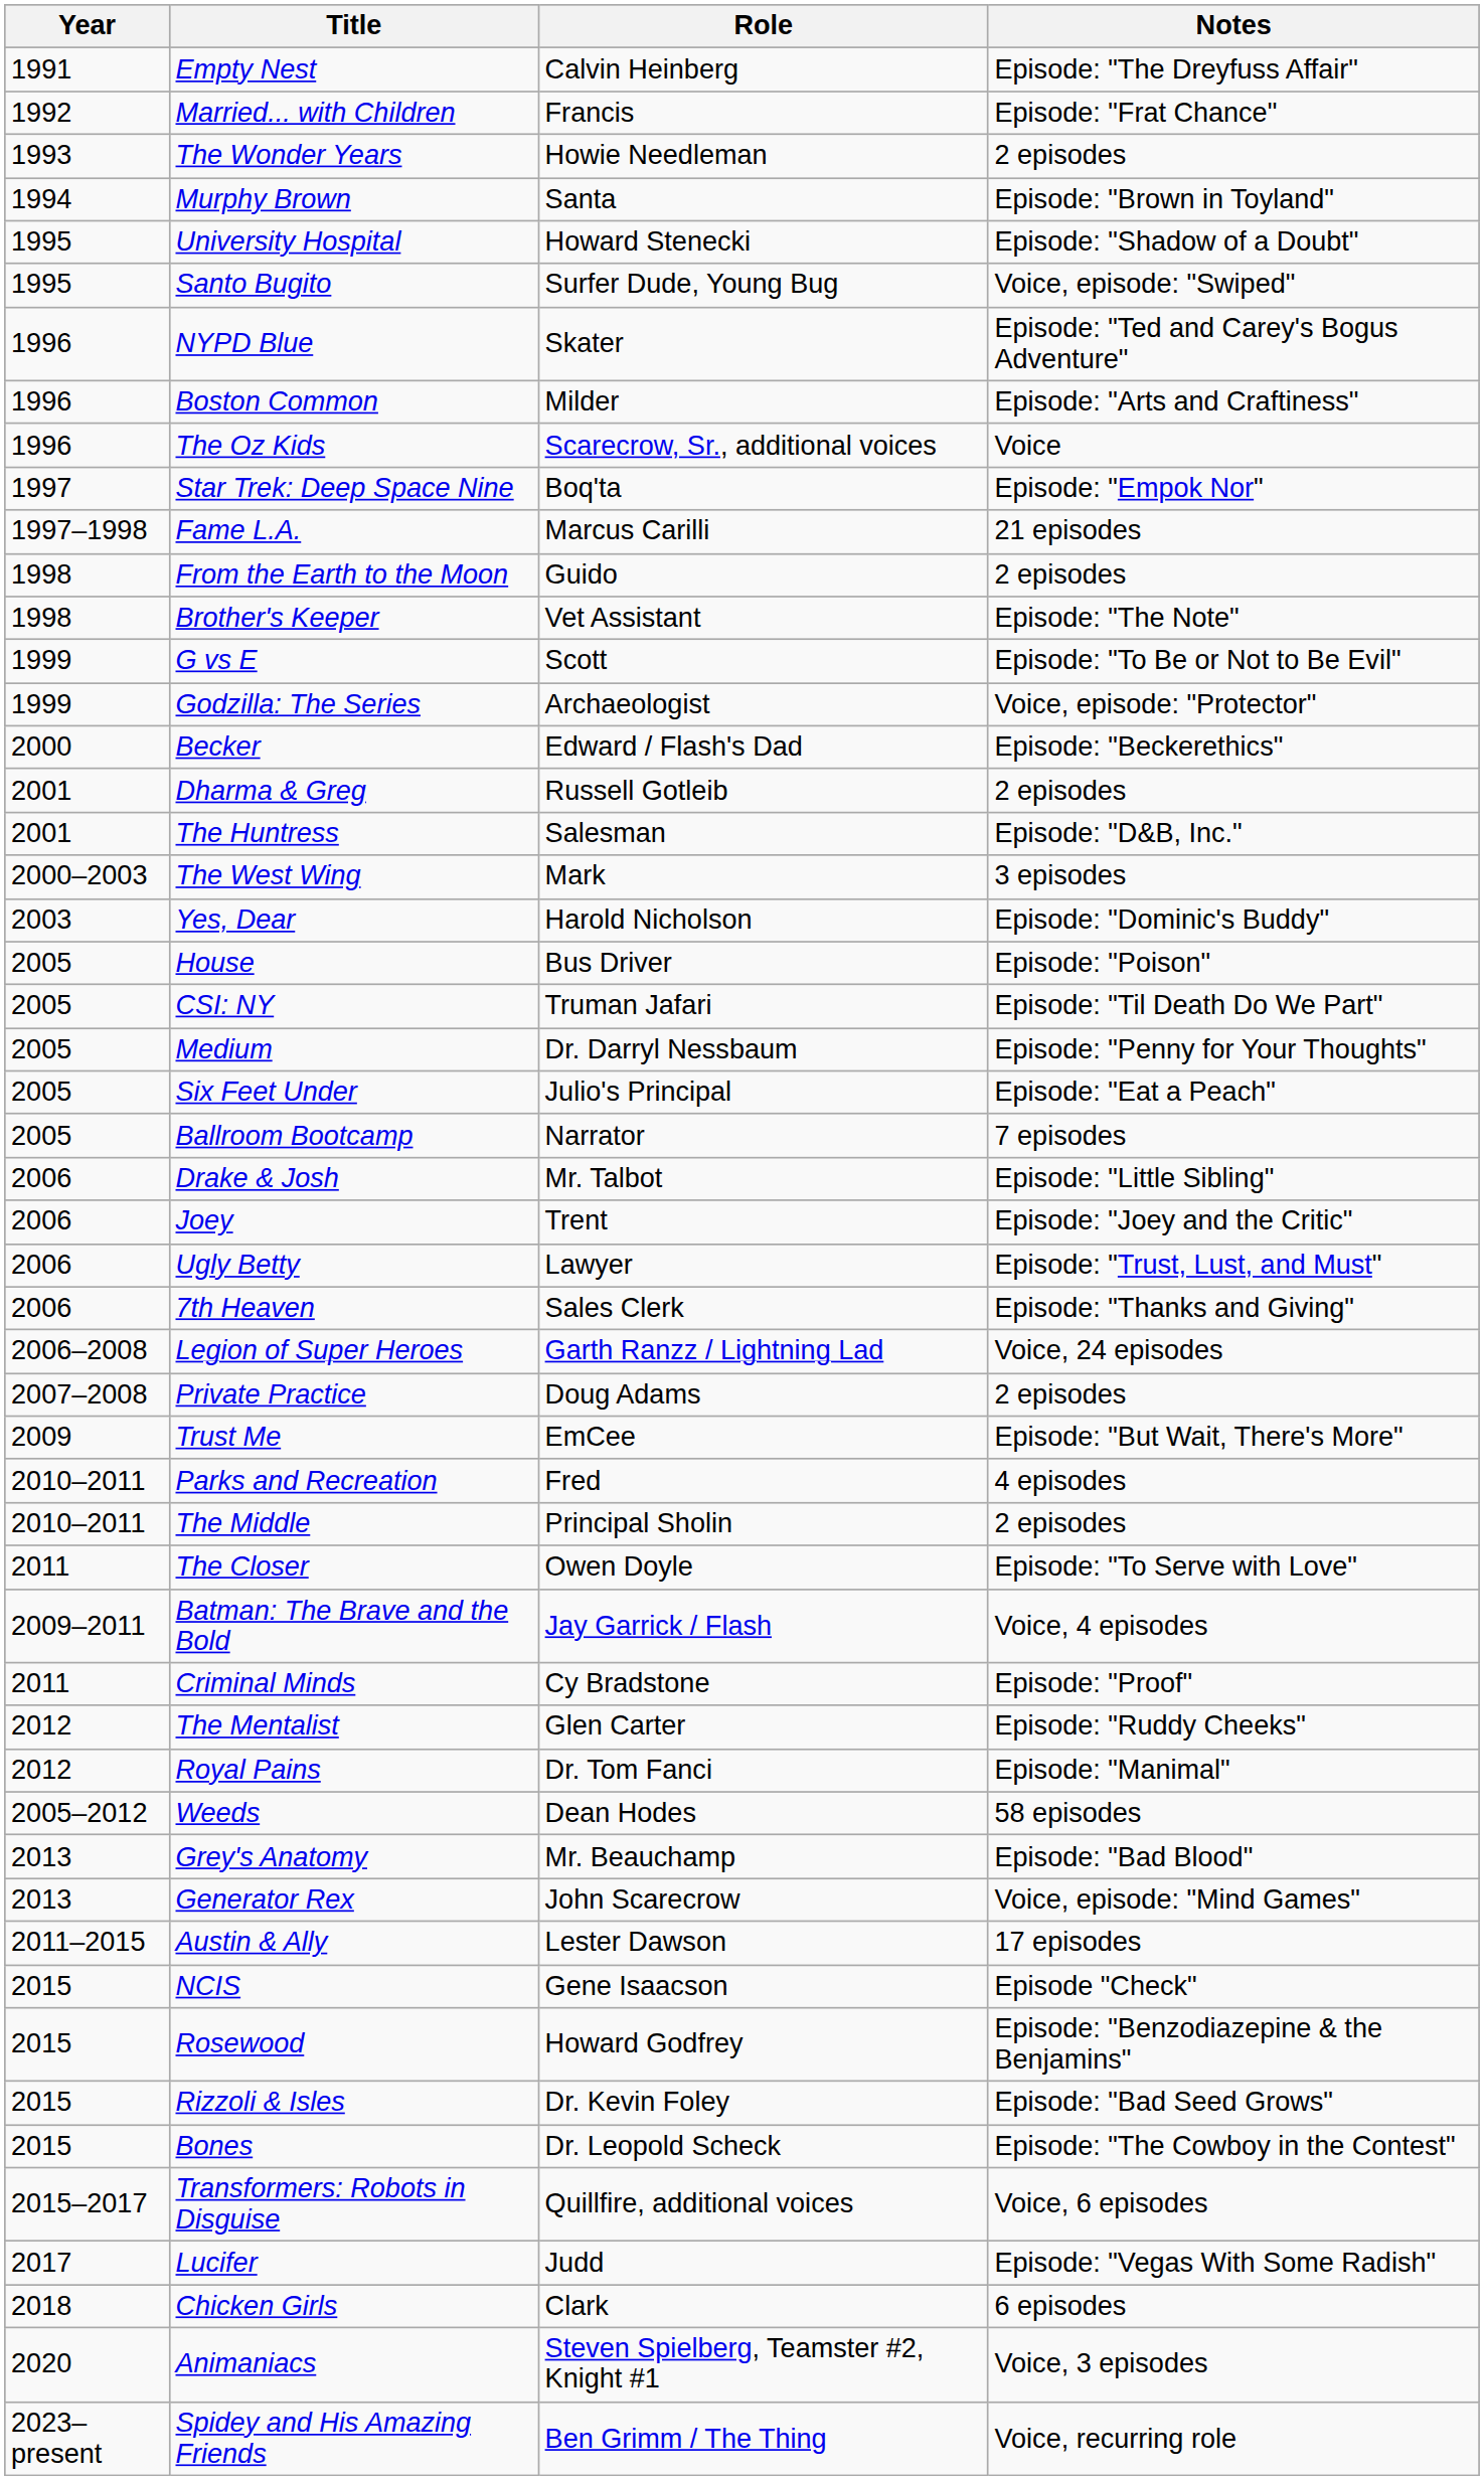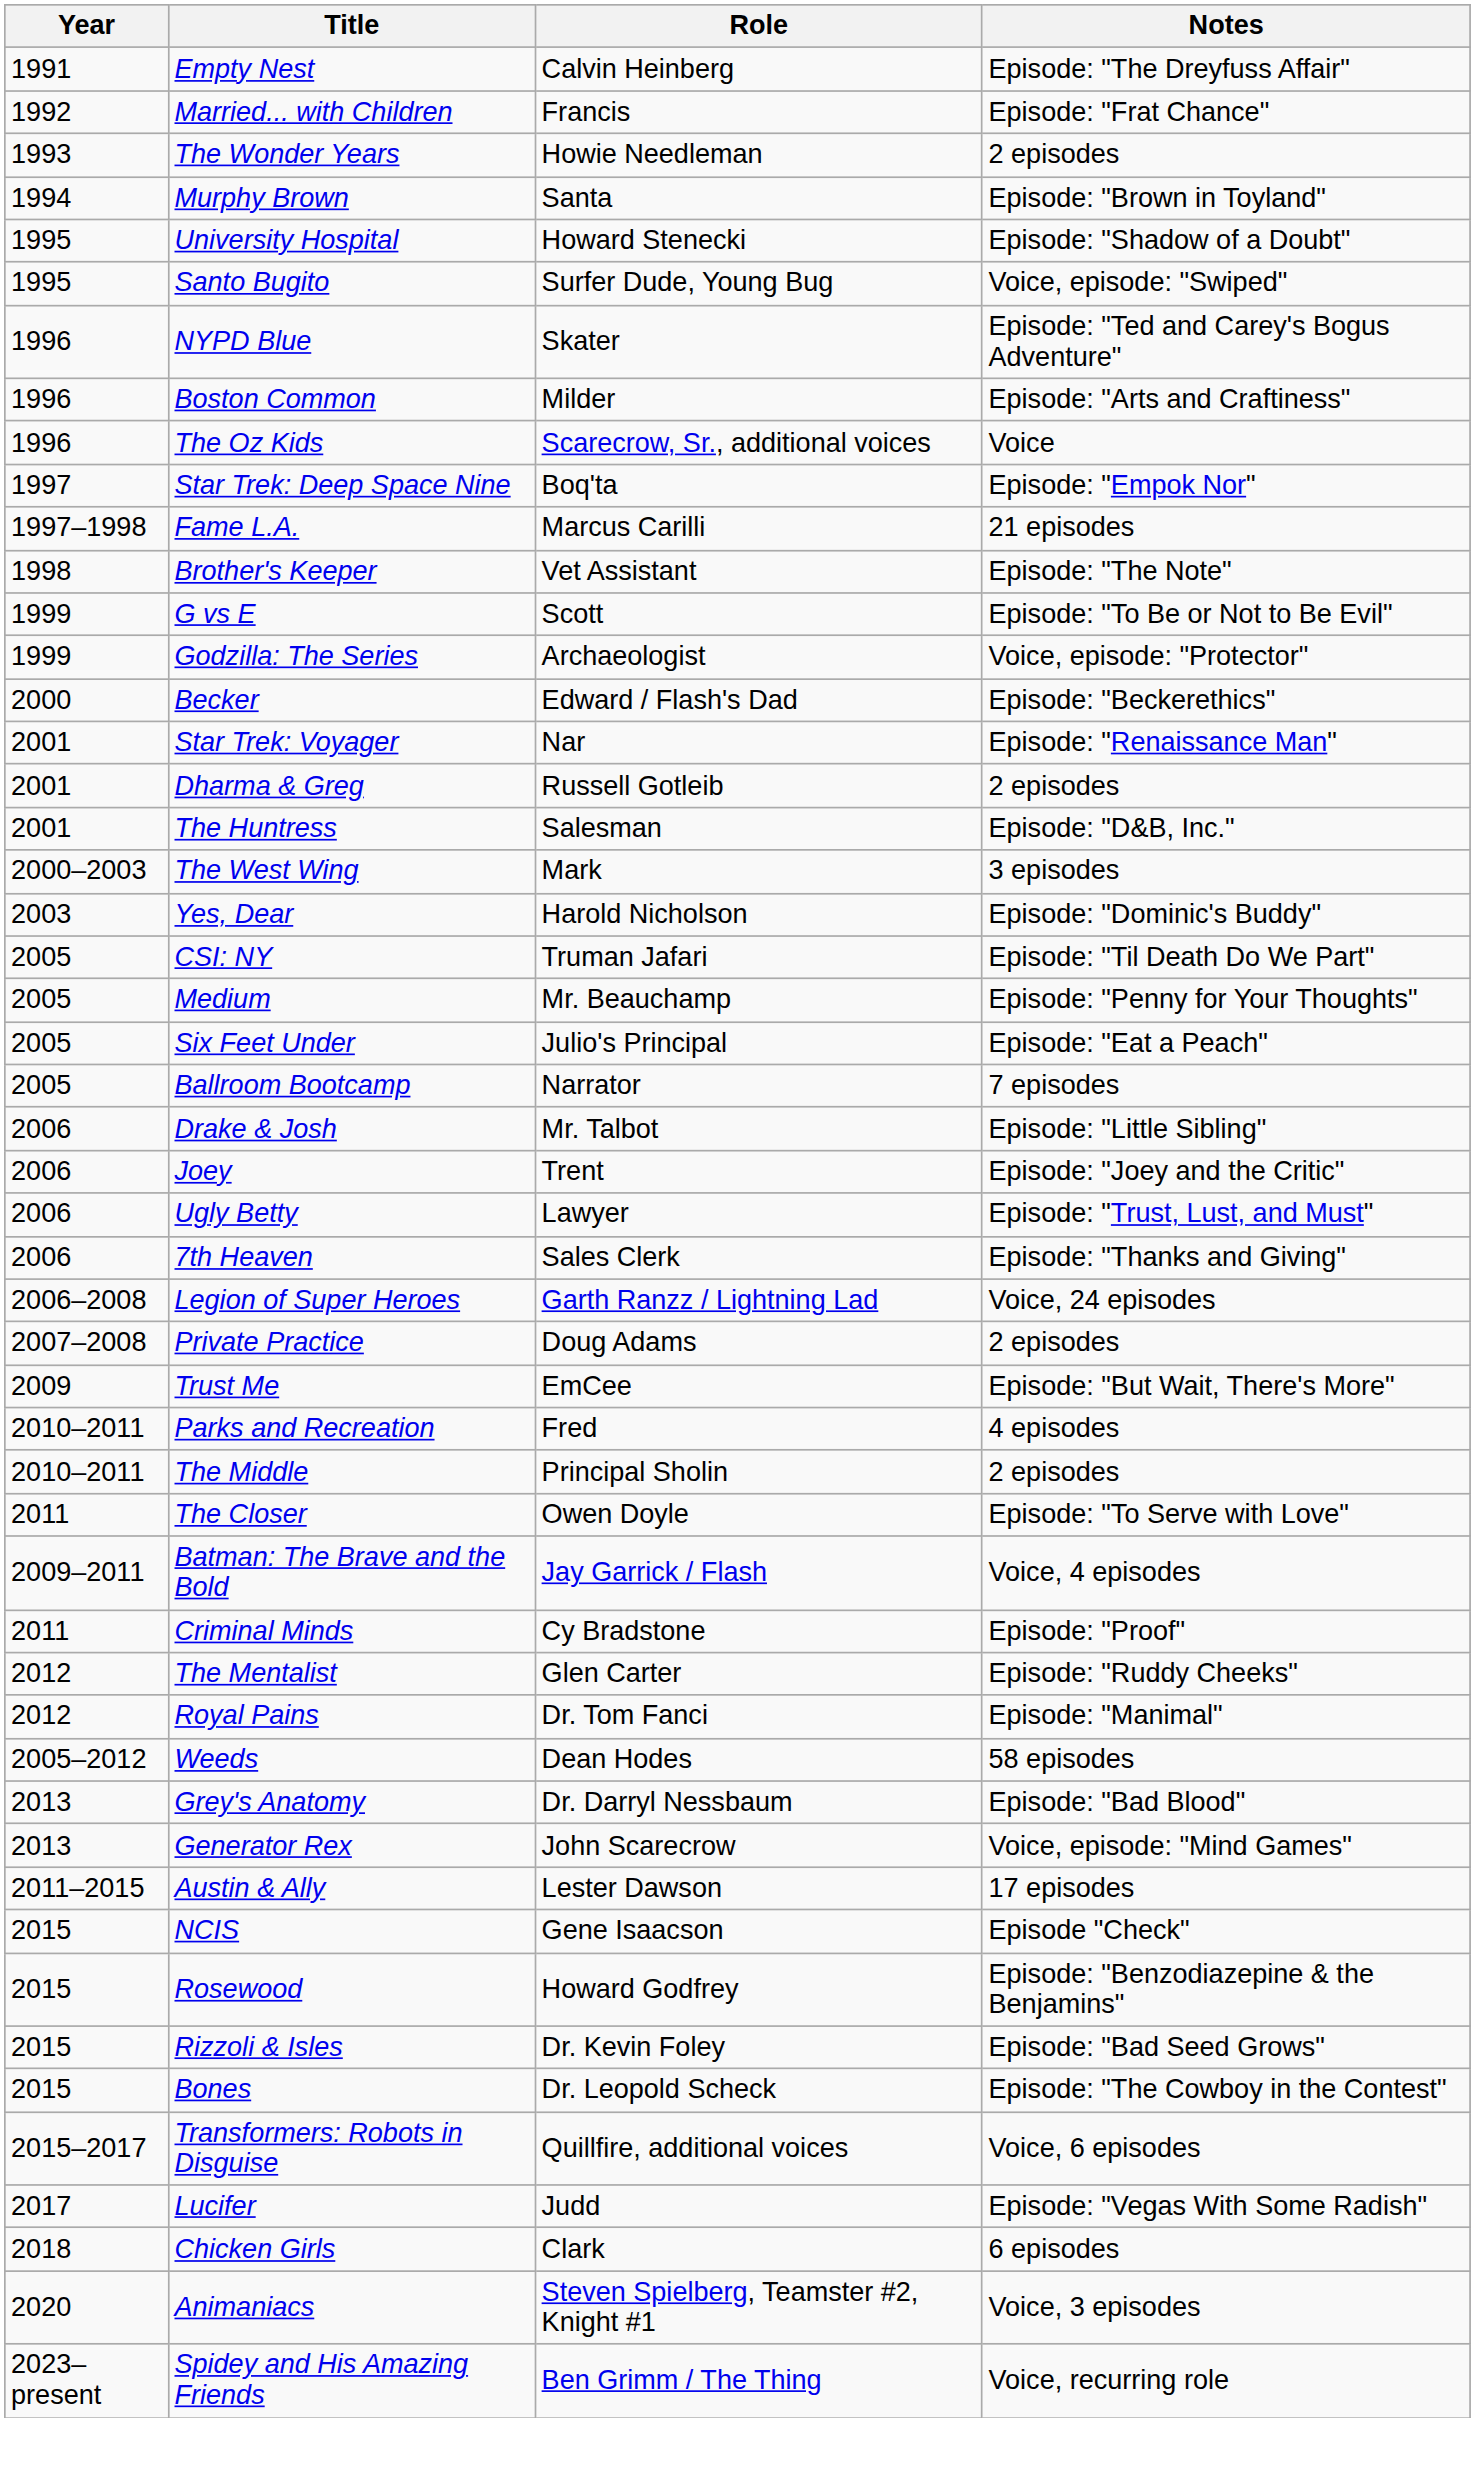 <table class="wikitable sortable plainrowheaders">
 <tr>
 <th scope="col">Year</th>
 <th scope="col">Title</th>
 <th scope="col">Role</th>
 <th scope="col">Notes</th>
 </tr>
 <tr>
 <td>1991</td>
 <td><em><a href='#'>Empty Nest</a></em></td>
 <td>Calvin Heinberg</td>
 <td>Episode: "The Dreyfuss Affair"</td>
 </tr>
 <tr>
 <td>1992</td>
 <td><em><a href='#'>Married... with Children</a></em></td>
 <td>Francis</td>
 <td>Episode: "Frat Chance"</td>
 </tr>
 <tr>
 <td>1993</td>
 <td><em><a href='#'>The Wonder Years</a></em></td>
 <td>Howie Needleman</td>
 <td>2 episodes</td>
 </tr>
 <tr>
 <td>1994</td>
 <td><em><a href='#'>Murphy Brown</a></em></td>
 <td>Santa</td>
 <td>Episode: "Brown in Toyland"</td>
 </tr>
 <tr>
 <td>1995</td>
 <td><em><a href='#'>University Hospital</a></em></td>
 <td>Howard Stenecki</td>
 <td>Episode: "Shadow of a Doubt"</td>
 </tr>
 <tr>
 <td>1995</td>
 <td><em><a href='#'>Santo Bugito</a></em></td>
 <td>Surfer Dude, Young Bug</td>
 <td>Voice, episode: "Swiped"</td>
 </tr>
 <tr>
 <td>1996</td>
 <td><em><a href='#'>NYPD Blue</a></em></td>
 <td>Skater</td>
 <td>Episode: "Ted and Carey's Bogus Adventure"</td>
 </tr>
 <tr>
 <td>1996</td>
 <td><em><a href='#'>Boston Common</a></em></td>
 <td>Milder</td>
 <td>Episode: "Arts and Craftiness"</td>
 </tr>
 <tr>
 <td>1996</td>
 <td><em><a href='#'>The Oz Kids</a></em></td>
 <td><a href='#'>Scarecrow, Sr.</a>, additional voices</td>
 <td>Voice</td>
 </tr>
 <tr>
 <td>1997</td>
 <td><em><a href='#'>Star Trek: Deep Space Nine</a></em></td>
 <td>Boq'ta</td>
 <td>Episode: "<a href='#'>Empok Nor</a>"</td>
 </tr>
 <tr>
 <td>1997–1998</td>
 <td><em><a href='#'>Fame L.A.</a></em></td>
 <td>Marcus Carilli</td>
 <td>21 episodes</td>
 </tr>
 <tr>
 <td>1998</td>
-<td><em><a href='#'>From the Earth to the Moon</a></em></td>
-<td>Guido</td>
-<td>2 episodes</td>
-</tr>
-<tr>
-<td>1998</td>
 <td><em><a href='#'>Brother's Keeper</a></em></td>
 <td>Vet Assistant</td>
 <td>Episode: "The Note"</td>
 </tr>
 <tr>
 <td>1999</td>
 <td><em><a href='#'>G vs E</a></em></td>
 <td>Scott</td>
 <td>Episode: "To Be or Not to Be Evil"</td>
 </tr>
 <tr>
 <td>1999</td>
 <td><em><a href='#'>Godzilla: The Series</a></em></td>
 <td>Archaeologist</td>
 <td>Voice, episode: "Protector"</td>
 </tr>
 <tr>
 <td>2000</td>
 <td><em><a href='#'>Becker</a></em></td>
 <td>Edward / Flash's Dad</td>
 <td>Episode: "Beckerethics"</td>
+</tr>
+<tr>
+<td>2001</td>
+<td><em><a href='#'>Star Trek: Voyager</a></em></td>
+<td>Nar</td>
+<td>Episode: "<a href='#'>Renaissance Man</a>"</td>
 </tr>
 <tr>
 <td>2001</td>
 <td><em><a href='#'>Dharma & Greg</a></em></td>
 <td>Russell Gotleib</td>
 <td>2 episodes</td>
 </tr>
 <tr>
 <td>2001</td>
 <td><em><a href='#'>The Huntress</a></em></td>
 <td>Salesman</td>
 <td>Episode: "D&B, Inc."</td>
 </tr>
 <tr>
 <td>2000–2003</td>
 <td><em><a href='#'>The West Wing</a></em></td>
 <td>Mark</td>
 <td>3 episodes</td>
 </tr>
 <tr>
 <td>2003</td>
 <td><em><a href='#'>Yes, Dear</a></em></td>
 <td>Harold Nicholson</td>
 <td>Episode: "Dominic's Buddy"</td>
 </tr>
 <tr>
 <td>2005</td>
-<td><em><a href='#'>House</a></em></td>
-<td>Bus Driver</td>
-<td>Episode: "Poison"</td>
-</tr>
-<tr>
-<td>2005</td>
 <td><em><a href='#'>CSI: NY</a></em></td>
 <td>Truman Jafari</td>
 <td>Episode: "Til Death Do We Part"</td>
 </tr>
 <tr>
 <td>2005</td>
 <td><em><a href='#'>Medium</a></em></td>
-<td>Dr. Darryl Nessbaum</td>
+<td>Mr. Beauchamp</td>
 <td>Episode: "Penny for Your Thoughts"</td>
 </tr>
 <tr>
 <td>2005</td>
 <td><em><a href='#'>Six Feet Under</a></em></td>
 <td>Julio's Principal</td>
 <td>Episode: "Eat a Peach"</td>
 </tr>
 <tr>
 <td>2005</td>
 <td><em><a href='#'>Ballroom Bootcamp</a></em></td>
 <td>Narrator</td>
 <td>7 episodes</td>
 </tr>
 <tr>
 <td>2006</td>
 <td><em><a href='#'>Drake & Josh</a></em></td>
 <td>Mr. Talbot</td>
 <td>Episode: "Little Sibling"</td>
 </tr>
 <tr>
 <td>2006</td>
 <td><em><a href='#'>Joey</a></em></td>
 <td>Trent</td>
 <td>Episode: "Joey and the Critic"</td>
 </tr>
 <tr>
 <td>2006</td>
 <td><em><a href='#'>Ugly Betty</a></em></td>
 <td>Lawyer</td>
 <td>Episode: "<a href='#'>Trust, Lust, and Must</a>"</td>
 </tr>
 <tr>
 <td>2006</td>
 <td><em><a href='#'>7th Heaven</a></em></td>
 <td>Sales Clerk</td>
 <td>Episode: "Thanks and Giving"</td>
 </tr>
 <tr>
 <td>2006–2008</td>
 <td><em><a href='#'>Legion of Super Heroes</a></em></td>
 <td><a href='#'>Garth Ranzz / Lightning Lad</a></td>
 <td>Voice, 24 episodes</td>
 </tr>
 <tr>
 <td>2007–2008</td>
 <td><em><a href='#'>Private Practice</a></em></td>
 <td>Doug Adams</td>
 <td>2 episodes</td>
 </tr>
 <tr>
 <td>2009</td>
 <td><em><a href='#'>Trust Me</a></em></td>
 <td>EmCee</td>
 <td>Episode: "But Wait, There's More"</td>
 </tr>
 <tr>
 <td>2010–2011</td>
 <td><em><a href='#'>Parks and Recreation</a></em></td>
 <td>Fred</td>
 <td>4 episodes</td>
 </tr>
 <tr>
 <td>2010–2011</td>
 <td><em><a href='#'>The Middle</a></em></td>
 <td>Principal Sholin</td>
 <td>2 episodes</td>
 </tr>
 <tr>
 <td>2011</td>
 <td><em><a href='#'>The Closer</a></em></td>
 <td>Owen Doyle</td>
 <td>Episode: "To Serve with Love"</td>
 </tr>
 <tr>
 <td>2009–2011</td>
 <td><em><a href='#'>Batman: The Brave and the Bold</a></em></td>
 <td><a href='#'>Jay Garrick / Flash</a></td>
 <td>Voice, 4 episodes</td>
 </tr>
 <tr>
 <td>2011</td>
 <td><em><a href='#'>Criminal Minds</a></em></td>
 <td>Cy Bradstone</td>
 <td>Episode: "Proof"</td>
 </tr>
 <tr>
 <td>2012</td>
 <td><em><a href='#'>The Mentalist</a></em></td>
 <td>Glen Carter</td>
 <td>Episode: "Ruddy Cheeks"</td>
 </tr>
 <tr>
 <td>2012</td>
 <td><em><a href='#'>Royal Pains</a></em></td>
 <td>Dr. Tom Fanci</td>
 <td>Episode: "Manimal"</td>
 </tr>
 <tr>
 <td>2005–2012</td>
 <td><em><a href='#'>Weeds</a></em></td>
 <td>Dean Hodes</td>
 <td>58 episodes</td>
 </tr>
 <tr>
 <td>2013</td>
 <td><em><a href='#'>Grey's Anatomy</a></em></td>
-<td>Mr. Beauchamp</td>
+<td>Dr. Darryl Nessbaum</td>
 <td>Episode: "Bad Blood"</td>
 </tr>
 <tr>
 <td>2013</td>
 <td><em><a href='#'>Generator Rex</a></em></td>
 <td>John Scarecrow</td>
 <td>Voice, episode: "Mind Games"</td>
 </tr>
 <tr>
 <td>2011–2015</td>
 <td><em><a href='#'>Austin & Ally</a></em></td>
 <td>Lester Dawson</td>
 <td>17 episodes</td>
 </tr>
 <tr>
 <td>2015</td>
 <td><em><a href='#'>NCIS</a></em></td>
 <td>Gene Isaacson</td>
 <td>Episode "Check"</td>
 </tr>
 <tr>
 <td>2015</td>
 <td><em><a href='#'>Rosewood</a></em></td>
 <td>Howard Godfrey</td>
 <td>Episode: "Benzodiazepine & the Benjamins"</td>
 </tr>
 <tr>
 <td>2015</td>
 <td><em><a href='#'>Rizzoli & Isles</a></em></td>
 <td>Dr. Kevin Foley</td>
 <td>Episode: "Bad Seed Grows"</td>
 </tr>
 <tr>
 <td>2015</td>
 <td><em><a href='#'>Bones</a></em></td>
 <td>Dr. Leopold Scheck</td>
 <td>Episode: "The Cowboy in the Contest"</td>
 </tr>
 <tr>
 <td>2015–2017</td>
 <td><em><a href='#'>Transformers: Robots in Disguise</a></em></td>
 <td>Quillfire, additional voices</td>
 <td>Voice, 6 episodes</td>
 </tr>
 <tr>
 <td>2017</td>
 <td><em><a href='#'>Lucifer</a></em></td>
 <td>Judd</td>
 <td>Episode: "Vegas With Some Radish"</td>
 </tr>
 <tr>
 <td>2018</td>
 <td><em><a href='#'>Chicken Girls</a></em></td>
 <td>Clark</td>
 <td>6 episodes</td>
 </tr>
 <tr>
 <td>2020</td>
 <td><em><a href='#'>Animaniacs</a></em></td>
 <td><a href='#'>Steven Spielberg</a>, Teamster #2, Knight #1</td>
 <td>Voice, 3 episodes</td>
 </tr>
 <tr>
 <td>2023–present</td>
 <td><em><a href='#'>Spidey and His Amazing Friends</a></em></td>
 <td><a href='#'>Ben Grimm / The Thing</a></td>
 <td>Voice, recurring role</td>
 </tr>
 </table>
